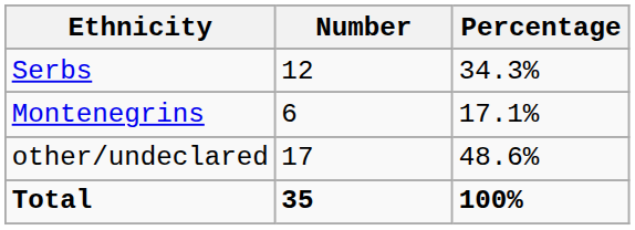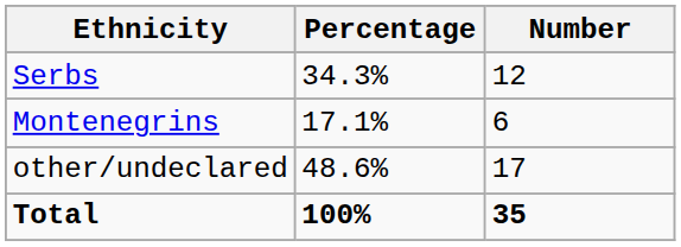 <table class="wikitable">
 <tr>
 <th width="100px">Ethnicity</th>
+<th width="80px">Percentage</th>
 <th width="80px">Number</th>
-<th width="80px">Percentage</th>
 </tr>
 <tr>
 <td><a href='#'>Serbs</a></td>
+<td>34.3%</td>
 <td>12</td>
-<td>34.3%</td>
 </tr>
 <tr>
 <td><a href='#'>Montenegrins</a></td>
+<td>17.1%</td>
 <td>6</td>
-<td>17.1%</td>
 </tr>
 <tr>
 <td>other/undeclared</td>
+<td>48.6%</td>
 <td>17</td>
-<td>48.6%</td>
 </tr>
 <tr>
 <td><strong>Total</strong></td>
+<td><strong>100%</strong></td>
 <td><strong>35</strong></td>
-<td><strong>100%</strong></td>
 </tr>
 </table>
